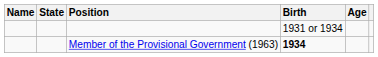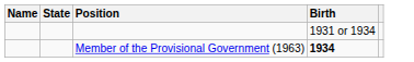 <table class="wikitable sortable" style="font-size:95%">
 <tr>
 <th class="unsortable" style="text-align:left">Name</th>
 <th style="text-align:left">State</th>
 <th style="text-align:left">Position</th>
 <th style="text-align:left">Birth</th>
-<th style="text-align:left">Age</th>
 <th style="text-align:left"></th>
 </tr>
 <tr>
 <td></td>
 <td></td>
 <td></td>
 <td>1931 or 1934</td>
 <td></td>
-<td></td>
 </tr>
 <tr>
 <td></td>
 <td></td>
 <td><a href='#'>Member of the Provisional Government</a> (1963)</td>
 <td><strong>1934</strong></td>
 <td></td>
-<td></td>
 </tr>
 </table>
